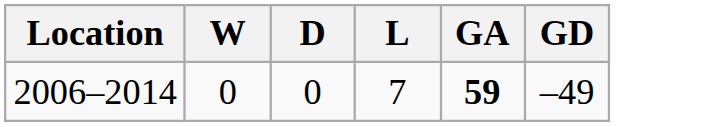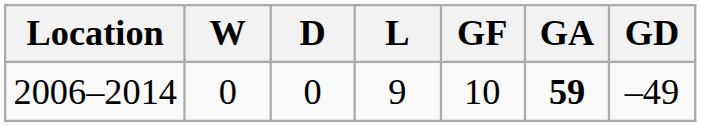 <table class="wikitable" style="text-align: center;">
 <tr>
 <th>Location</th>
 <th width="30">W</th>
 <th width="30">D</th>
 <th width="30">L</th>
+<th width="30">GF</th>
 <th width="30">GA</th>
 <th width="30">GD</th>
 </tr>
 <tr>
 <td> 2006–2014</td>
 <td>0</td>
 <td>0</td>
-<td>7</td>
+<td>9</td>
+<td>10</td>
 <td><strong>59</strong></td>
 <td>–49</td>
 </tr>
 </table>
